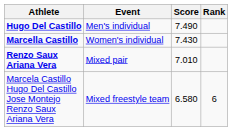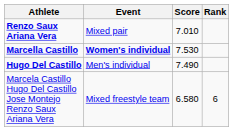 <table class=wikitable style=font-size:90%;text-align:center>
 <tr>
 <th>Athlete</th>
 <th>Event</th>
 <th>Score</th>
 <th>Rank</th>
 </tr>
+<tr align=center>
+<td align=left><strong><a href='#'>Renzo Saux</a><br><a href='#'>Ariana Vera</a></strong></td>
+<td align=left><a href='#'>Mixed pair</a></td>
+<td>7.010</td>
+<td></td>
+</tr>
+<tr align=center>
+<td align=left><strong><a href='#'>Marcella Castillo</a></strong></td>
+<td align=left><strong><a href='#'>Women's individual</a></strong></td>
+<td>7.530</td>
+<td></td>
+</tr>
 <tr>
 <td align=left><strong><a href='#'>Hugo Del Castillo</a></strong></td>
 <td align=left><a href='#'>Men's individual</a></td>
 <td>7.490</td>
-<td></td>
-</tr>
-<tr align=center>
-<td align=left><strong><a href='#'>Marcella Castillo</a></strong></td>
-<td align=left><a href='#'>Women's individual</a></td>
-<td>7.430</td>
-<td></td>
-</tr>
-<tr align=center>
-<td align=left><strong><a href='#'>Renzo Saux</a><br><a href='#'>Ariana Vera</a></strong></td>
-<td align=left><a href='#'>Mixed pair</a></td>
-<td>7.010</td>
 <td></td>
 </tr>
 <tr align=center>
 <td align=left><a href='#'>Marcela Castillo</a><br><a href='#'>Hugo Del Castillo</a><br><a href='#'>Jose Montejo</a><br><a href='#'>Renzo Saux</a><br><a href='#'>Ariana Vera</a></td>
 <td align=left><a href='#'>Mixed freestyle team</a></td>
 <td>6.580</td>
 <td>6</td>
 </tr>
 </table>
